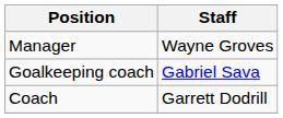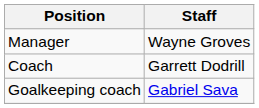 <table class=wikitable>
 <tr>
 <th style=>Position</th>
 <th style=>Staff</th>
 </tr>
 <tr>
 <td>Manager</td>
 <td>Wayne Groves</td>
 </tr>
 <tr>
+<td>Coach</td>
+<td>Garrett Dodrill</td>
+</tr>
+<tr>
 <td>Goalkeeping coach</td>
 <td><a href='#'>Gabriel Sava</a></td>
 </tr>
 <tr>
-<td>Coach</td>
-<td>Garrett Dodrill</td>
-</tr>
-<tr>
 </tr>
 </table>
